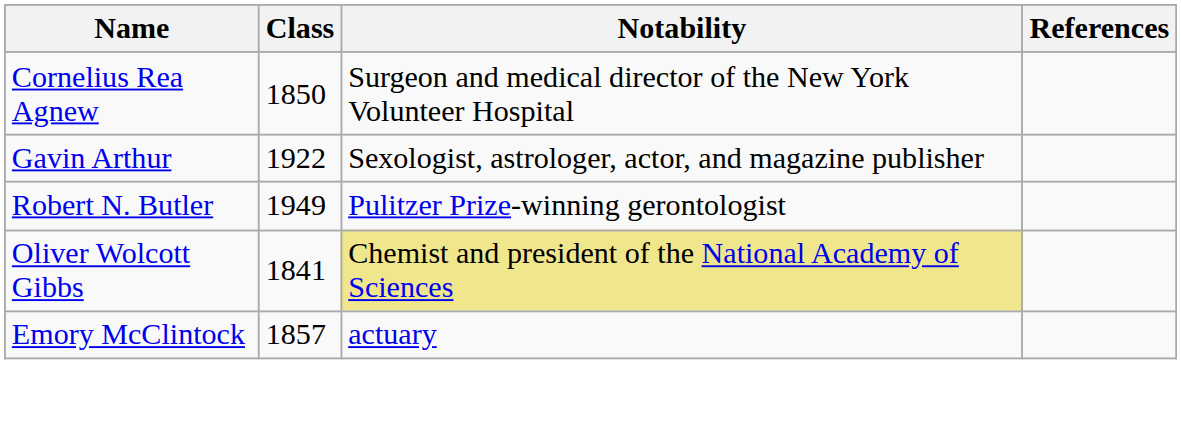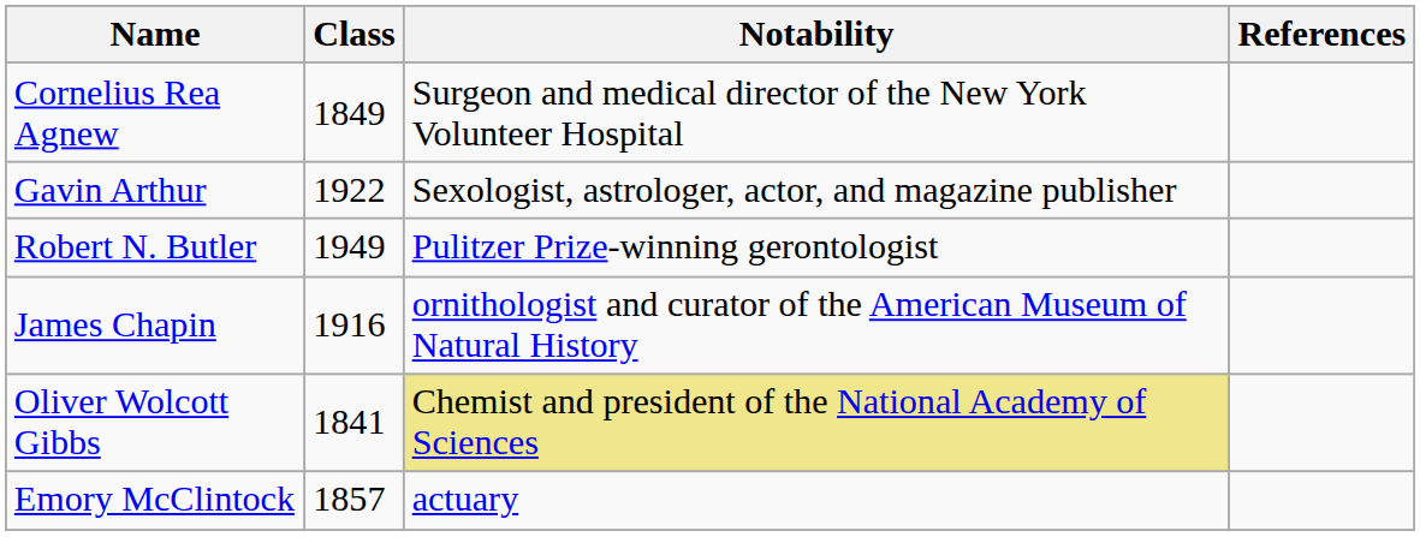 <table class="wikitable sortable" style="width:100%;">
 <tr>
 <th>Name</th>
 <th>Class</th>
 <th>Notability</th>
 <th>References</th>
 </tr>
 <tr>
 <td><a href='#'>Cornelius Rea Agnew</a></td>
-<td>1850</td>
+<td>1849</td>
 <td>Surgeon and medical director of the New York Volunteer Hospital</td>
 <td></td>
 </tr>
 <tr>
 <td><a href='#'>Gavin Arthur</a></td>
 <td>1922</td>
 <td>Sexologist, astrologer, actor, and magazine publisher</td>
 <td></td>
 </tr>
 <tr>
 <td><a href='#'>Robert N. Butler</a></td>
 <td>1949</td>
 <td><a href='#'>Pulitzer Prize</a>-winning gerontologist</td>
 <td></td>
 </tr>
 <tr>
+<td><a href='#'>James Chapin</a></td>
+<td>1916</td>
+<td><a href='#'>ornithologist</a> and curator of the <a href='#'>American Museum of Natural History</a></td>
+<td></td>
+</tr>
+<tr>
 <td><a href='#'>Oliver Wolcott Gibbs</a></td>
 <td>1841</td>
 <td style="background: khaki;">Chemist and president of the <a href='#'>National Academy of Sciences</a></td>
 <td></td>
 </tr>
 <tr>
 <td><a href='#'>Emory McClintock</a></td>
 <td>1857</td>
 <td><a href='#'>actuary</a></td>
 <td></td>
 </tr>
 </table>
